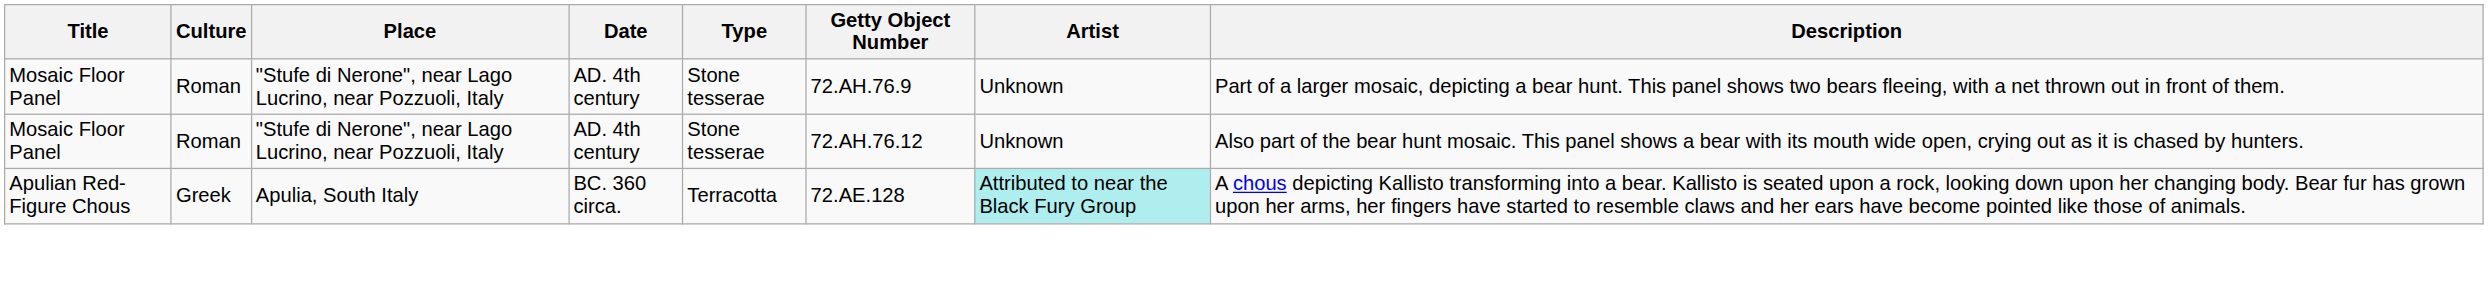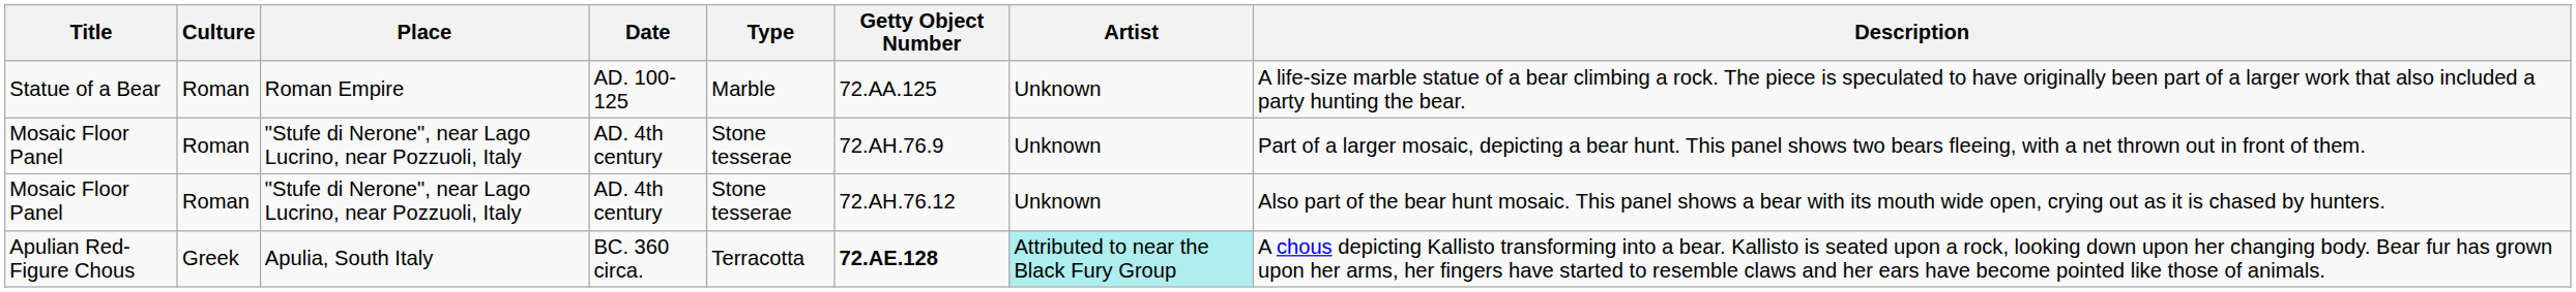 <table class="wikitable">
 <tr>
 <th>Title</th>
 <th>Culture</th>
 <th>Place</th>
 <th>Date</th>
 <th>Type</th>
 <th>Getty Object Number</th>
 <th>Artist</th>
 <th>Description</th>
+</tr>
+<tr>
+<td>Statue of a Bear</td>
+<td>Roman</td>
+<td>Roman Empire</td>
+<td>AD. 100-125</td>
+<td>Marble</td>
+<td>72.AA.125</td>
+<td>Unknown</td>
+<td>A life-size marble statue of a bear climbing a rock. The piece is speculated to have originally been part of a larger work that also included a party hunting the bear.</td>
 </tr>
 <tr>
 <td>Mosaic Floor Panel</td>
 <td>Roman</td>
 <td>"Stufe di Nerone", near Lago Lucrino, near Pozzuoli, Italy</td>
 <td>AD. 4th century</td>
 <td>Stone tesserae</td>
 <td>72.AH.76.9</td>
 <td>Unknown</td>
 <td>Part of a larger mosaic, depicting a bear hunt.  This panel shows two bears fleeing, with a net thrown out in front of them.</td>
 </tr>
 <tr>
 <td>Mosaic Floor Panel</td>
 <td>Roman</td>
 <td>"Stufe di Nerone", near Lago Lucrino, near Pozzuoli, Italy</td>
 <td>AD. 4th century</td>
 <td>Stone tesserae</td>
 <td>72.AH.76.12</td>
 <td>Unknown</td>
 <td>Also part of the bear hunt mosaic. This panel shows a bear with its mouth wide open, crying out as it is chased by hunters.</td>
 </tr>
 <tr>
 <td>Apulian Red-Figure Chous</td>
 <td>Greek</td>
 <td>Apulia, South Italy</td>
 <td>BC. 360 circa.</td>
 <td>Terracotta</td>
-<td>72.AE.128</td>
+<td><strong>72.AE.128</strong></td>
 <td style="background: paleturquoise;">Attributed to near the Black Fury Group</td>
 <td>A <a href='#'>chous</a> depicting Kallisto transforming into a bear. Kallisto is seated upon a rock, looking down upon her changing body. Bear fur has grown upon her arms, her fingers have started to resemble claws and her ears have become pointed like those of animals.</td>
 </tr>
 </table>
